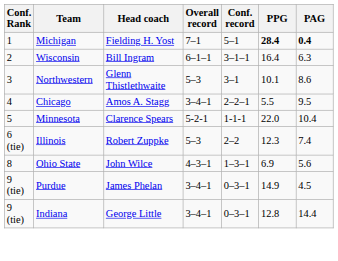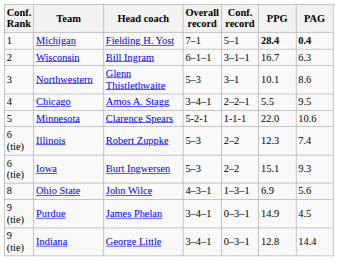 <table class="sortable wikitable">
 <tr>
 <th width="25">Conf. Rank</th>
 <th width="100">Team</th>
 <th width="115">Head coach</th>
 <th width="50">Overall record</th>
 <th width="50">Conf. record</th>
 <th width="50">PPG</th>
 <th width="50">PAG</th>
 </tr>
 <tr align="left" bgcolor="">
 <td>1</td>
 <td><a href='#'>Michigan</a></td>
 <td><a href='#'>Fielding H. Yost</a></td>
 <td>7–1</td>
 <td>5–1</td>
 <td><strong>28.4</strong></td>
 <td><strong>0.4</strong></td>
 </tr>
 <tr align="left" bgcolor="">
 <td>2</td>
 <td><a href='#'>Wisconsin</a></td>
 <td><a href='#'>Bill Ingram</a></td>
 <td>6–1–1</td>
 <td>3–1–1</td>
-<td>16.4</td>
+<td>16.7</td>
 <td>6.3</td>
 </tr>
 <tr align="left" bgcolor="">
 <td>3</td>
 <td><a href='#'>Northwestern</a></td>
 <td><a href='#'>Glenn Thistlethwaite</a></td>
 <td>5–3</td>
 <td>3–1</td>
 <td>10.1</td>
 <td>8.6</td>
 </tr>
 <tr align="left" bgcolor="">
 <td>4</td>
 <td><a href='#'>Chicago</a></td>
 <td><a href='#'>Amos A. Stagg</a></td>
 <td>3–4–1</td>
 <td>2–2–1</td>
 <td>5.5</td>
 <td>9.5</td>
 </tr>
 <tr align="left" bgcolor="">
 <td>5</td>
 <td><a href='#'>Minnesota</a></td>
 <td><a href='#'>Clarence Spears</a></td>
 <td>5-2-1</td>
 <td>1-1-1</td>
 <td>22.0</td>
-<td>10.4</td>
+<td>10.6</td>
 </tr>
 <tr align="left" bgcolor="">
 <td>6 (tie)</td>
 <td><a href='#'>Illinois</a></td>
 <td><a href='#'>Robert Zuppke</a></td>
 <td>5–3</td>
 <td>2–2</td>
 <td>12.3</td>
 <td>7.4</td>
+</tr>
+<tr align="left" bgcolor="">
+<td>6 (tie)</td>
+<td><a href='#'>Iowa</a></td>
+<td><a href='#'>Burt Ingwersen</a></td>
+<td>5–3</td>
+<td>2–2</td>
+<td>15.1</td>
+<td>9.3</td>
 </tr>
 <tr align="left" bgcolor="">
 <td>8</td>
 <td><a href='#'>Ohio State</a></td>
 <td><a href='#'>John Wilce</a></td>
 <td>4–3–1</td>
 <td>1–3–1</td>
 <td>6.9</td>
 <td>5.6</td>
 </tr>
 <tr align="left" bgcolor="">
 <td>9 (tie)</td>
 <td><a href='#'>Purdue</a></td>
 <td><a href='#'>James Phelan</a></td>
 <td>3–4–1</td>
 <td>0–3–1</td>
 <td>14.9</td>
 <td>4.5</td>
 </tr>
 <tr align="left" bgcolor="">
 <td>9 (tie)</td>
 <td><a href='#'>Indiana</a></td>
 <td><a href='#'>George Little</a></td>
 <td>3–4–1</td>
 <td>0–3–1</td>
 <td>12.8</td>
 <td>14.4</td>
 </tr>
 </table>
